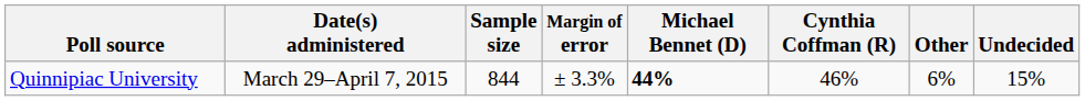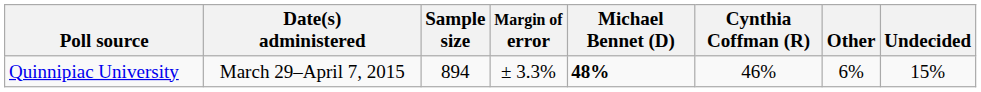 <table class="wikitable">
 <tr valign= bottom>
 <th style="width:160px;">Poll source</th>
 <th style="width:175px;">Date(s)<br>administered</th>
 <th class=small>Sample<br>size</th>
 <th><small>Margin of</small><br>error</th>
 <th style="width:100px;">Michael<br>Bennet (D)</th>
 <th style="width:100px;">Cynthia<br>Coffman (R)</th>
 <th>Other</th>
 <th>Undecided</th>
 </tr>
 <tr>
 <td><a href='#'>Quinnipiac University</a></td>
 <td align=center>March 29–April 7, 2015</td>
-<td align=center>844</td>
+<td align=center>894</td>
 <td align=center>± 3.3%</td>
-<td><strong>44%</strong></td>
+<td><strong>48%</strong></td>
 <td align=center>46%</td>
 <td align=center>6%</td>
 <td align=center>15%</td>
 </tr>
 </table>
